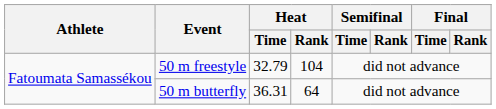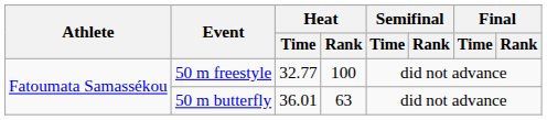 <table class=wikitable style="font-size:90%">
 <tr>
 <th rowspan="2">Athlete</th>
 <th rowspan="2">Event</th>
 <th colspan="2">Heat</th>
 <th colspan="2">Semifinal</th>
 <th colspan="2">Final</th>
 </tr>
 <tr style="font-size:95%">
 <th>Time</th>
 <th>Rank</th>
 <th>Time</th>
 <th>Rank</th>
 <th>Time</th>
 <th>Rank</th>
 </tr>
 <tr align=center>
 <td align=left rowspan=2><a href='#'>Fatoumata Samassékou</a></td>
 <td align=left><a href='#'>50 m freestyle</a></td>
-<td>32.79</td>
-<td>104</td>
+<td>32.77</td>
+<td>100</td>
 <td colspan=4>did not advance</td>
 </tr>
 <tr align=center>
 <td align=left><a href='#'>50 m butterfly</a></td>
-<td>36.31</td>
-<td>64</td>
+<td>36.01</td>
+<td>63</td>
 <td colspan=4>did not advance</td>
 </tr>
 </table>
